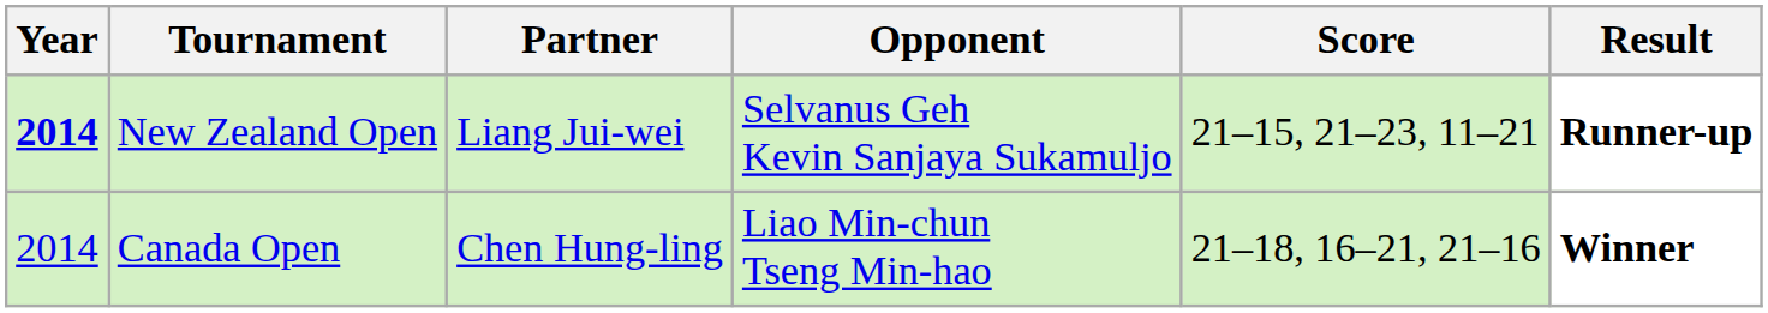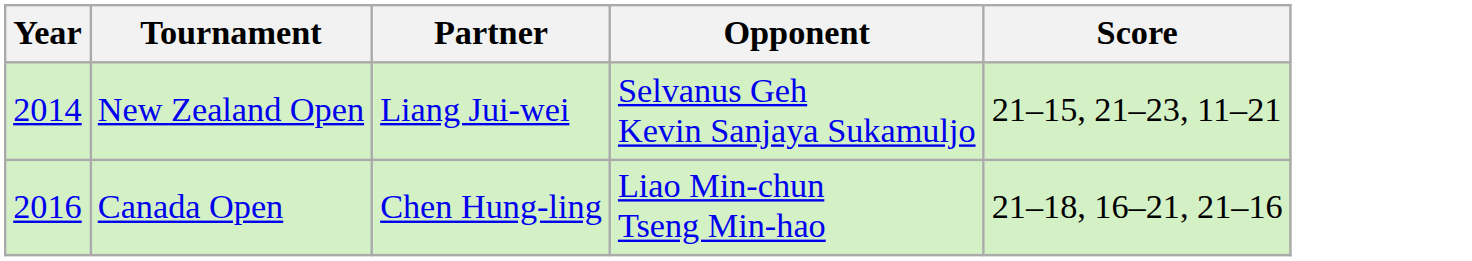 <table class="sortable wikitable" style="font-size: 90%;">
 <tr>
 <th>Year</th>
 <th>Tournament</th>
 <th>Partner</th>
 <th>Opponent</th>
 <th>Score</th>
-<th>Result</th>
 </tr>
 <tr style="background:#D4F1C5">
-<td align="center"><strong><a href='#'>2014</a></strong></td>
+<td align="center"><a href='#'>2014</a></td>
 <td align="left"><a href='#'>New Zealand Open</a></td>
 <td align="left"> <a href='#'>Liang Jui-wei</a></td>
 <td align="left"> <a href='#'>Selvanus Geh</a><br> <a href='#'>Kevin Sanjaya Sukamuljo</a></td>
 <td align="left">21–15, 21–23, 11–21</td>
-<td style="text-align:left; background:white"> <strong>Runner-up</strong></td>
 </tr>
 <tr style="background:#D4F1C5">
-<td align="center"><a href='#'>2014</a></td>
+<td align="center"><a href='#'>2016</a></td>
 <td align="left"><a href='#'>Canada Open</a></td>
 <td align="left"> <a href='#'>Chen Hung-ling</a></td>
 <td align="left"> <a href='#'>Liao Min-chun</a><br> <a href='#'>Tseng Min-hao</a></td>
 <td align="left">21–18, 16–21, 21–16</td>
-<td style="text-align:left; background:white"> <strong>Winner</strong></td>
 </tr>
 </table>
